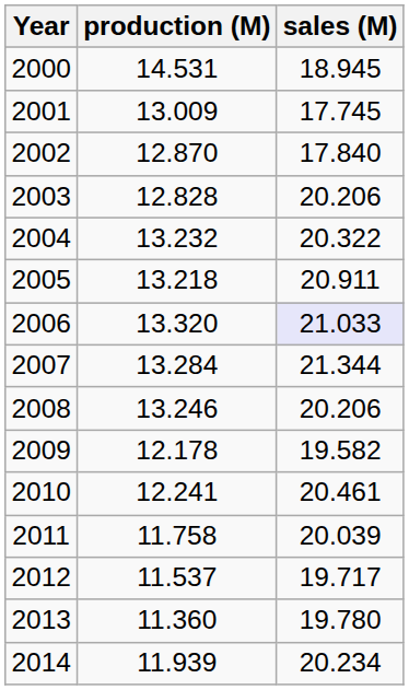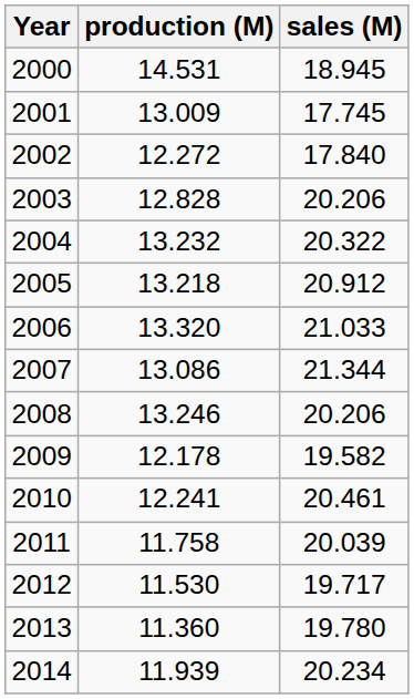 <table class="wikitable sortable" style="text-align: center;">
 <tr>
 <th>Year</th>
 <th>production (M)</th>
 <th>sales (M)</th>
 </tr>
 <tr>
 <td>2000</td>
 <td>14.531</td>
 <td>18.945</td>
 </tr>
 <tr>
 <td>2001</td>
 <td>13.009</td>
 <td>17.745</td>
 </tr>
 <tr>
 <td>2002</td>
-<td>12.870</td>
+<td>12.272</td>
 <td>17.840</td>
 </tr>
 <tr>
 <td>2003</td>
 <td>12.828</td>
 <td>20.206</td>
 </tr>
 <tr>
 <td>2004</td>
 <td>13.232</td>
 <td>20.322</td>
 </tr>
 <tr>
 <td>2005</td>
 <td>13.218</td>
-<td>20.911</td>
+<td>20.912</td>
 </tr>
 <tr>
 <td>2006</td>
 <td>13.320</td>
-<td style="background: lavender;">21.033</td>
+<td>21.033</td>
 </tr>
 <tr>
 <td>2007</td>
-<td>13.284</td>
+<td>13.086</td>
 <td>21.344</td>
 </tr>
 <tr>
 <td>2008</td>
 <td>13.246</td>
 <td>20.206</td>
 </tr>
 <tr>
 <td>2009</td>
 <td>12.178</td>
 <td>19.582</td>
 </tr>
 <tr>
 <td>2010</td>
 <td>12.241</td>
 <td>20.461</td>
 </tr>
 <tr>
 <td>2011</td>
 <td>11.758</td>
 <td>20.039</td>
 </tr>
 <tr>
 <td>2012</td>
-<td>11.537</td>
+<td>11.530</td>
 <td>19.717</td>
 </tr>
 <tr>
 <td>2013</td>
 <td>11.360</td>
 <td>19.780</td>
 </tr>
 <tr>
 <td>2014</td>
 <td>11.939</td>
 <td>20.234</td>
 </tr>
 </table>
